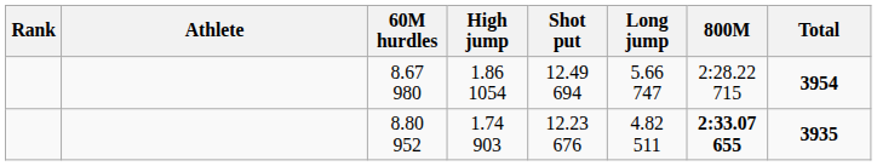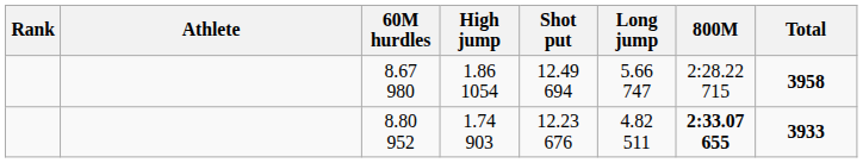 <table class=wikitable style="text-align:center">
 <tr>
 <th width=40>Rank</th>
 <th width=250>Athlete</th>
 <th width=60>60M<br> hurdles</th>
 <th width=60>High<br> jump</th>
 <th width=60>Shot<br> put</th>
 <th width=60>Long<br> jump</th>
 <th width=60>800M</th>
 <th width=80>Total</th>
 </tr>
 <tr>
 <td></td>
 <td align=left></td>
 <td>8.67<br>980</td>
 <td>1.86<br>1054</td>
 <td>12.49<br>694</td>
 <td>5.66<br>747</td>
 <td>2:28.22<br>715</td>
-<td><strong>3954</strong></td>
+<td><strong>3958</strong></td>
 </tr>
 <tr>
 <td></td>
 <td align=left></td>
 <td>8.80<br>952</td>
 <td>1.74<br>903</td>
 <td>12.23<br>676</td>
 <td>4.82<br>511</td>
 <td><strong>2:33.07<br>655</strong></td>
-<td><strong>3935</strong></td>
+<td><strong>3933</strong></td>
 </tr>
 </table>
